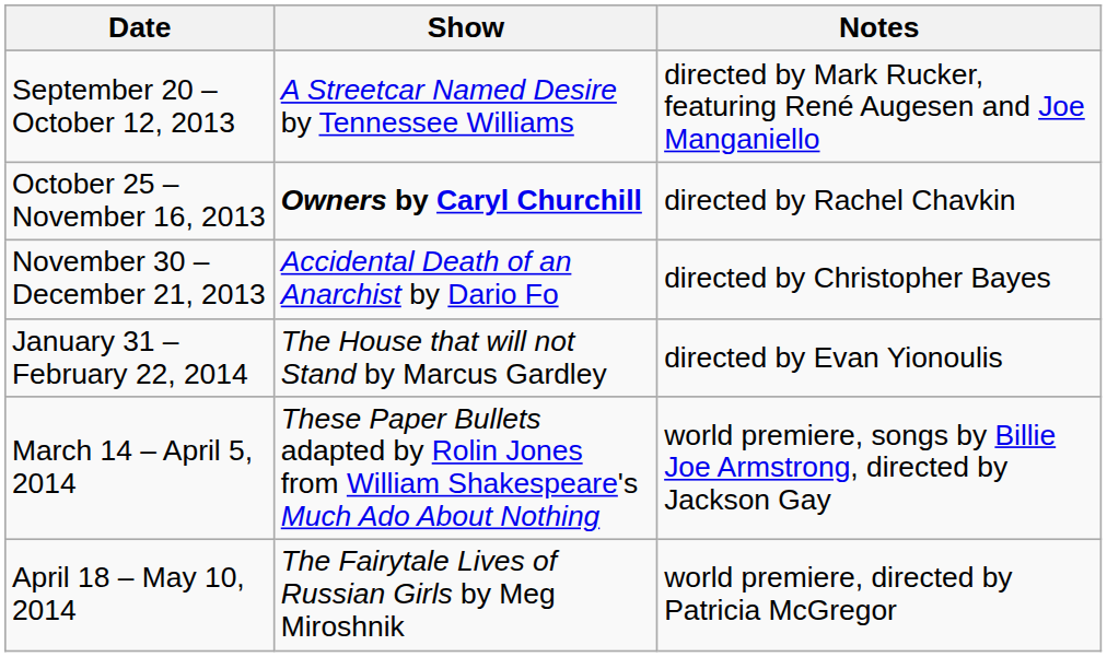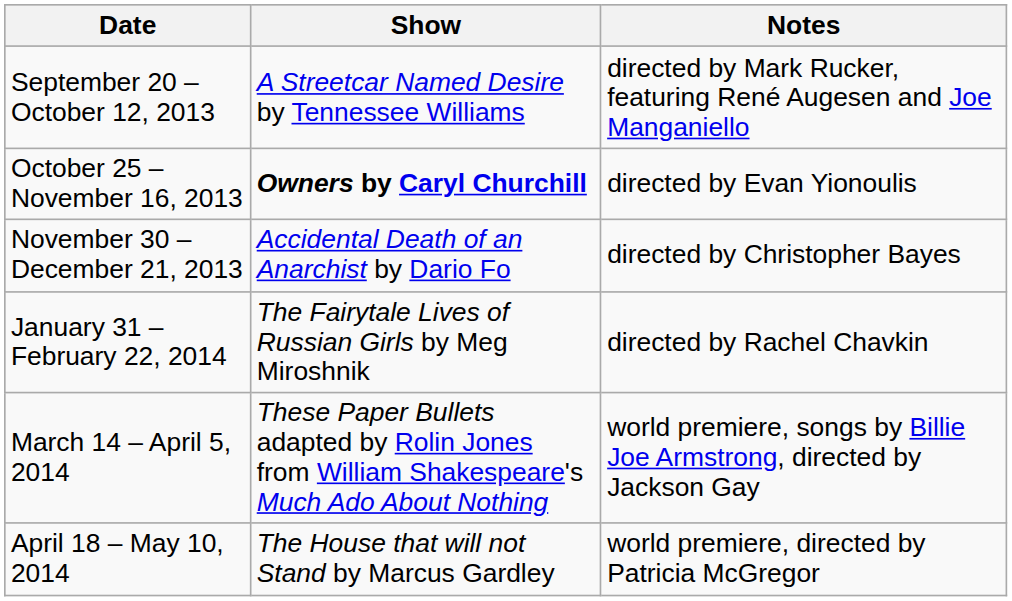 <table class="wikitable">
 <tr>
 <th>Date</th>
 <th>Show</th>
 <th>Notes</th>
 </tr>
 <tr>
 <td>September 20 – October 12, 2013</td>
 <td><em><a href='#'>A Streetcar Named Desire</a></em> by <a href='#'>Tennessee Williams</a></td>
 <td>directed by Mark Rucker, featuring René Augesen and <a href='#'>Joe Manganiello</a></td>
 </tr>
 <tr>
 <td>October 25 – November 16, 2013</td>
 <td><strong><em>Owners</em> by <a href='#'>Caryl Churchill</a></strong></td>
-<td>directed by Rachel Chavkin</td>
+<td>directed by Evan Yionoulis</td>
 </tr>
 <tr>
 <td>November 30 – December 21, 2013</td>
 <td><em><a href='#'>Accidental Death of an Anarchist</a></em> by <a href='#'>Dario Fo</a></td>
 <td>directed by Christopher Bayes</td>
 </tr>
 <tr>
 <td>January 31 – February 22, 2014</td>
-<td><em>The House that will not Stand</em> by Marcus Gardley</td>
-<td>directed by Evan Yionoulis</td>
+<td><em>The Fairytale Lives of Russian Girls</em> by Meg Miroshnik</td>
+<td>directed by Rachel Chavkin</td>
 </tr>
 <tr>
 <td>March 14 – April 5, 2014</td>
 <td><em>These Paper Bullets</em> adapted by <a href='#'>Rolin Jones</a><br>from <a href='#'>William Shakespeare</a>'s <em><a href='#'>Much Ado About Nothing</a></em></td>
 <td>world premiere, songs by <a href='#'>Billie Joe Armstrong</a>, directed by Jackson Gay</td>
 </tr>
 <tr>
 <td>April 18 – May 10, 2014</td>
-<td><em>The Fairytale Lives of Russian Girls</em> by Meg Miroshnik</td>
+<td><em>The House that will not Stand</em> by Marcus Gardley</td>
 <td>world premiere, directed by Patricia McGregor</td>
 </tr>
 </table>
